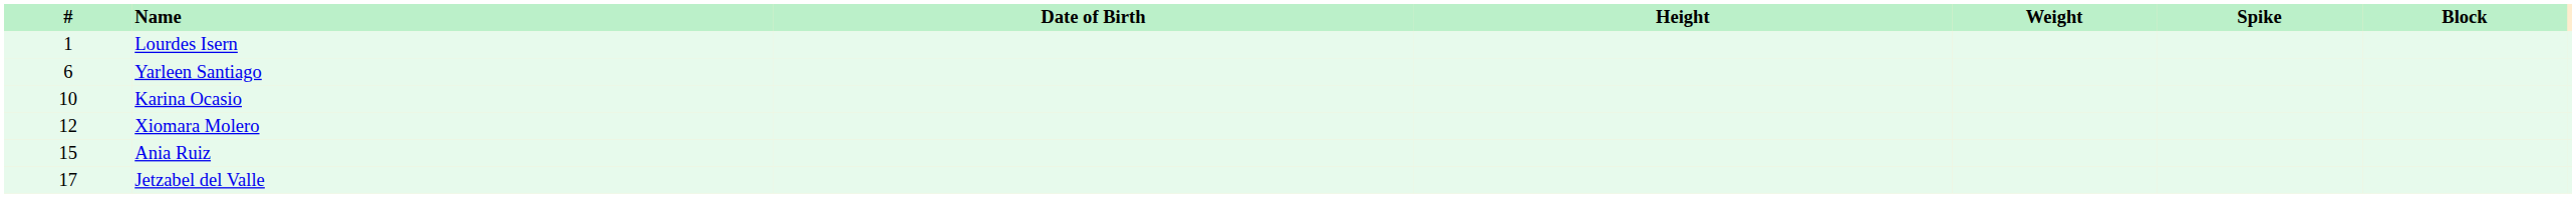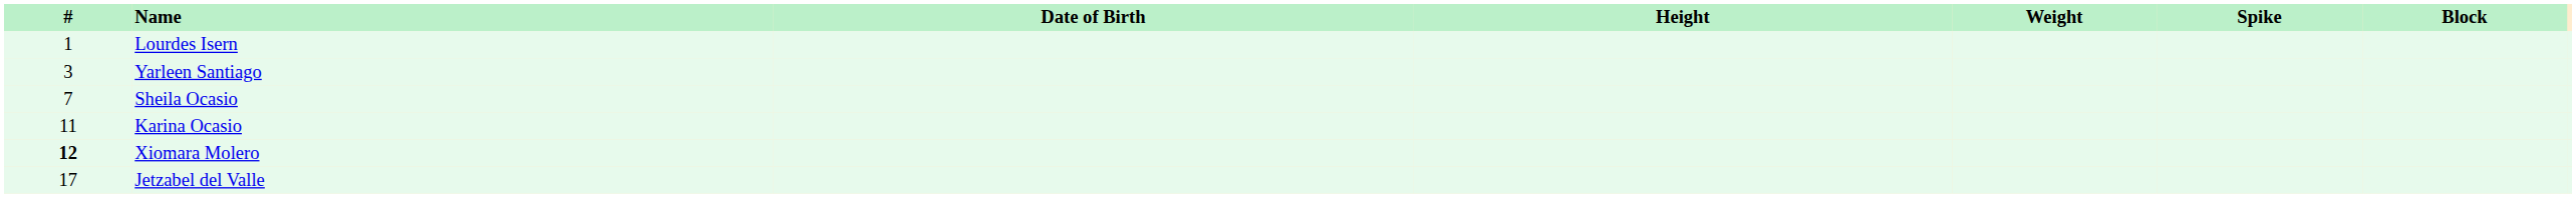 <table border=0 cellpadding=2 cellspacing=0  |- bgcolor=#FFECCE style="text-align:center; font-size:90%;" width=100%>
 <tr bgcolor=#BBF0C9>
 <th width=5%>#</th>
 <th width=25% align=left>Name</th>
 <th width=25%>Date of Birth</th>
 <th width=21%>Height</th>
 <th width=8%>Weight</th>
 <th width=8%>Spike</th>
 <th width=8%>Block</th>
 </tr>
 <tr bgcolor=#E7FAEC>
 <td>1</td>
 <td align=left><a href='#'>Lourdes Isern</a></td>
 <td></td>
 <td></td>
 <td></td>
 <td></td>
 <td></td>
 <td></td>
 </tr>
 <tr bgcolor=#E7FAEC>
-<td>6</td>
+<td>3</td>
 <td align=left><a href='#'>Yarleen Santiago</a></td>
 <td></td>
 <td></td>
 <td></td>
 <td></td>
 <td></td>
 <td></td>
 </tr>
 <tr bgcolor=#E7FAEC>
-<td>10</td>
+<td>7</td>
+<td align=left><a href='#'>Sheila Ocasio</a></td>
+<td></td>
+<td></td>
+<td></td>
+<td></td>
+<td></td>
+<td></td>
+</tr>
+<tr bgcolor=#E7FAEC>
+<td>11</td>
 <td align=left><a href='#'>Karina Ocasio</a></td>
 <td></td>
 <td></td>
 <td></td>
 <td></td>
 <td></td>
 <td></td>
 </tr>
 <tr bgcolor=#E7FAEC>
-<td>12</td>
+<td><strong>12</strong></td>
 <td align=left><a href='#'>Xiomara Molero</a></td>
-<td></td>
-<td></td>
-<td></td>
-<td></td>
-<td></td>
-<td></td>
-</tr>
-<tr bgcolor=#E7FAEC>
-<td>15</td>
-<td align=left><a href='#'>Ania Ruiz</a></td>
 <td></td>
 <td></td>
 <td></td>
 <td></td>
 <td></td>
 <td></td>
 </tr>
 <tr bgcolor=#E7FAEC>
 <td>17</td>
 <td align=left><a href='#'>Jetzabel del Valle</a></td>
 <td></td>
 <td></td>
 <td></td>
 <td></td>
 <td></td>
 <td></td>
 </tr>
 </table>
